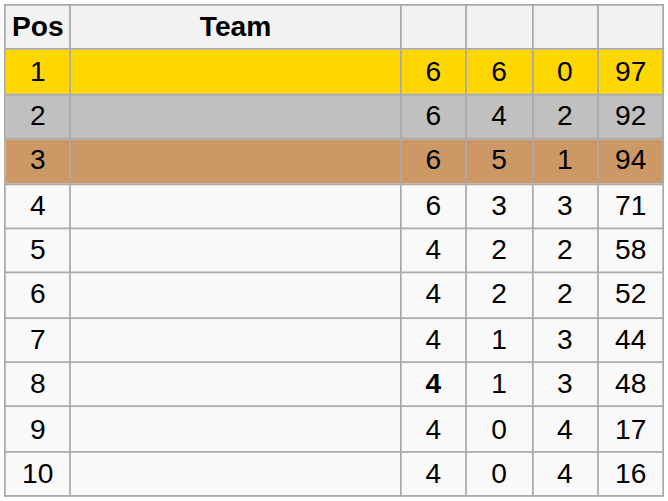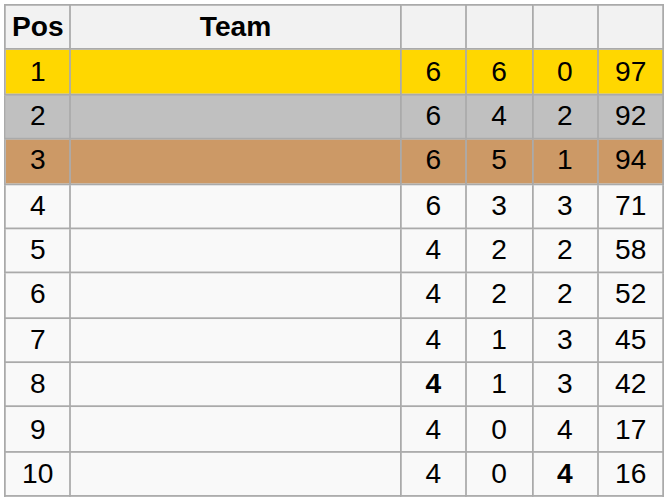 <table class="wikitable" style="text-align:center">
 <tr>
 <th width=30>Pos</th>
 <th width=180>Team</th>
 <th width=30></th>
 <th width=30></th>
 <th width=30></th>
 <th width=30></th>
 </tr>
 <tr bgcolor=gold>
 <td>1</td>
 <td align=left></td>
 <td>6</td>
 <td>6</td>
 <td>0</td>
 <td>97</td>
 </tr>
 <tr bgcolor=silver>
 <td>2</td>
 <td align=left></td>
 <td>6</td>
 <td>4</td>
 <td>2</td>
 <td>92</td>
 </tr>
 <tr bgcolor=cc9966>
 <td>3</td>
 <td align=left></td>
 <td>6</td>
 <td>5</td>
 <td>1</td>
 <td>94</td>
 </tr>
 <tr>
 <td>4</td>
 <td align=left></td>
 <td>6</td>
 <td>3</td>
 <td>3</td>
 <td>71</td>
 </tr>
 <tr>
 <td>5</td>
 <td align=left></td>
 <td>4</td>
 <td>2</td>
 <td>2</td>
 <td>58</td>
 </tr>
 <tr>
 <td>6</td>
 <td align=left></td>
 <td>4</td>
 <td>2</td>
 <td>2</td>
 <td>52</td>
 </tr>
 <tr>
 <td>7</td>
 <td align=left></td>
 <td>4</td>
 <td>1</td>
 <td>3</td>
-<td>44</td>
+<td>45</td>
 </tr>
 <tr>
 <td>8</td>
 <td align=left></td>
 <td><strong>4</strong></td>
 <td>1</td>
 <td>3</td>
-<td>48</td>
+<td>42</td>
 </tr>
 <tr>
 <td>9</td>
 <td align=left></td>
 <td>4</td>
 <td>0</td>
 <td>4</td>
 <td>17</td>
 </tr>
 <tr>
 <td>10</td>
 <td align=left></td>
 <td>4</td>
 <td>0</td>
-<td>4</td>
+<td><strong>4</strong></td>
 <td>16</td>
 </tr>
 </table>
